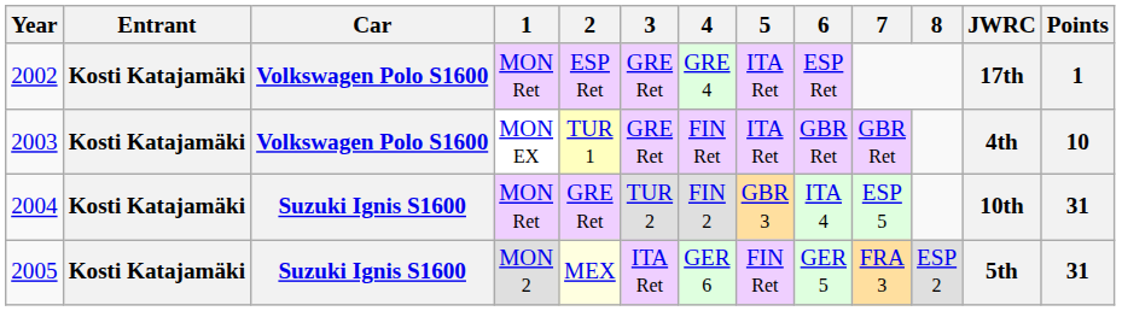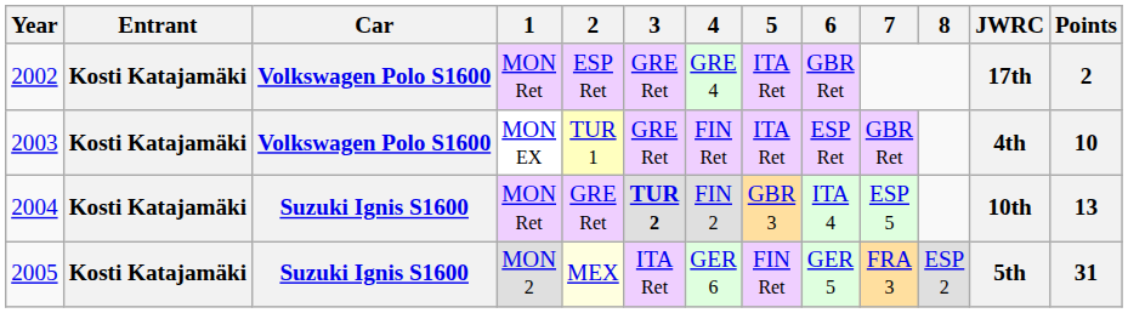 <table class="wikitable" border="1" style="text-align:center; font-size:85%;">
 <tr>
 <th>Year</th>
 <th>Entrant</th>
 <th>Car</th>
 <th>1</th>
 <th>2</th>
 <th>3</th>
 <th>4</th>
 <th>5</th>
 <th>6</th>
 <th>7</th>
 <th>8</th>
 <th>JWRC</th>
 <th>Points</th>
 </tr>
 <tr>
 <td><a href='#'>2002</a></td>
 <th nowrap>Kosti Katajamäki</th>
 <th nowrap><a href='#'>Volkswagen Polo S1600</a></th>
 <td style="background:#EFCFFF;"><a href='#'>MON</a><br><small>Ret</small></td>
 <td style="background:#EFCFFF;"><a href='#'>ESP</a><br><small>Ret</small></td>
 <td style="background:#EFCFFF;"><a href='#'>GRE</a><br><small>Ret</small></td>
 <td style="background:#DFFFDF;"><a href='#'>GRE</a><br><small>4</small></td>
 <td style="background:#EFCFFF;"><a href='#'>ITA</a><br><small>Ret</small></td>
-<td style="background:#EFCFFF;"><a href='#'>ESP</a><br><small>Ret</small></td>
+<td style="background:#EFCFFF;"><a href='#'>GBR</a><br><small>Ret</small></td>
 <td colspan=2></td>
 <th>17th</th>
-<th>1</th>
+<th>2</th>
 </tr>
 <tr>
 <td><a href='#'>2003</a></td>
 <th nowrap>Kosti Katajamäki</th>
 <th nowrap><a href='#'>Volkswagen Polo S1600</a></th>
 <td style="background:#FFFFFF;"><a href='#'>MON</a><br><small>EX</small></td>
 <td style="background:#FFFFBF;"><a href='#'>TUR</a><br><small>1</small></td>
 <td style="background:#EFCFFF;"><a href='#'>GRE</a><br><small>Ret</small></td>
 <td style="background:#EFCFFF;"><a href='#'>FIN</a><br><small>Ret</small></td>
 <td style="background:#EFCFFF;"><a href='#'>ITA</a><br><small>Ret</small></td>
-<td style="background:#EFCFFF;"><a href='#'>GBR</a><br><small>Ret</small></td>
+<td style="background:#EFCFFF;"><a href='#'>ESP</a><br><small>Ret</small></td>
 <td style="background:#EFCFFF;"><a href='#'>GBR</a><br><small>Ret</small></td>
 <td></td>
 <th>4th</th>
 <th>10</th>
 </tr>
 <tr>
 <td><a href='#'>2004</a></td>
 <th nowrap>Kosti Katajamäki</th>
 <th nowrap><a href='#'>Suzuki Ignis S1600</a></th>
 <td style="background:#EFCFFF;"><a href='#'>MON</a><br><small>Ret</small></td>
 <td style="background:#EFCFFF;"><a href='#'>GRE</a><br><small>Ret</small></td>
-<td style="background:#DFDFDF;"><a href='#'>TUR</a><br><small>2</small></td>
+<td style="background:#DFDFDF;"><strong><a href='#'>TUR</a><br><small>2</small></strong></td>
 <td style="background:#DFDFDF;"><a href='#'>FIN</a><br><small>2</small></td>
 <td style="background:#FFDF9F;"><a href='#'>GBR</a><br><small>3</small></td>
 <td style="background:#DFFFDF;"><a href='#'>ITA</a><br><small>4</small></td>
 <td style="background:#DFFFDF;"><a href='#'>ESP</a><br><small>5</small></td>
 <td></td>
 <th>10th</th>
-<th>31</th>
+<th>13</th>
 </tr>
 <tr>
 <td><a href='#'>2005</a></td>
 <th nowrap>Kosti Katajamäki</th>
 <th nowrap><a href='#'>Suzuki Ignis S1600</a></th>
 <td style="background:#DFDFDF;"><a href='#'>MON</a><br><small>2</small></td>
 <td style="background: lightyellow;"><a href='#'>MEX</a></td>
 <td style="background:#EFCFFF;"><a href='#'>ITA</a><br><small>Ret</small></td>
 <td style="background:#DFFFDF;"><a href='#'>GER</a><br><small>6</small></td>
 <td style="background:#EFCFFF;"><a href='#'>FIN</a><br><small>Ret</small></td>
 <td style="background:#DFFFDF;"><a href='#'>GER</a><br><small>5</small></td>
 <td style="background:#FFDF9F;"><a href='#'>FRA</a><br><small>3</small></td>
 <td style="background:#DFDFDF;"><a href='#'>ESP</a><br><small>2</small></td>
 <th>5th</th>
 <th>31</th>
 </tr>
 </table>
